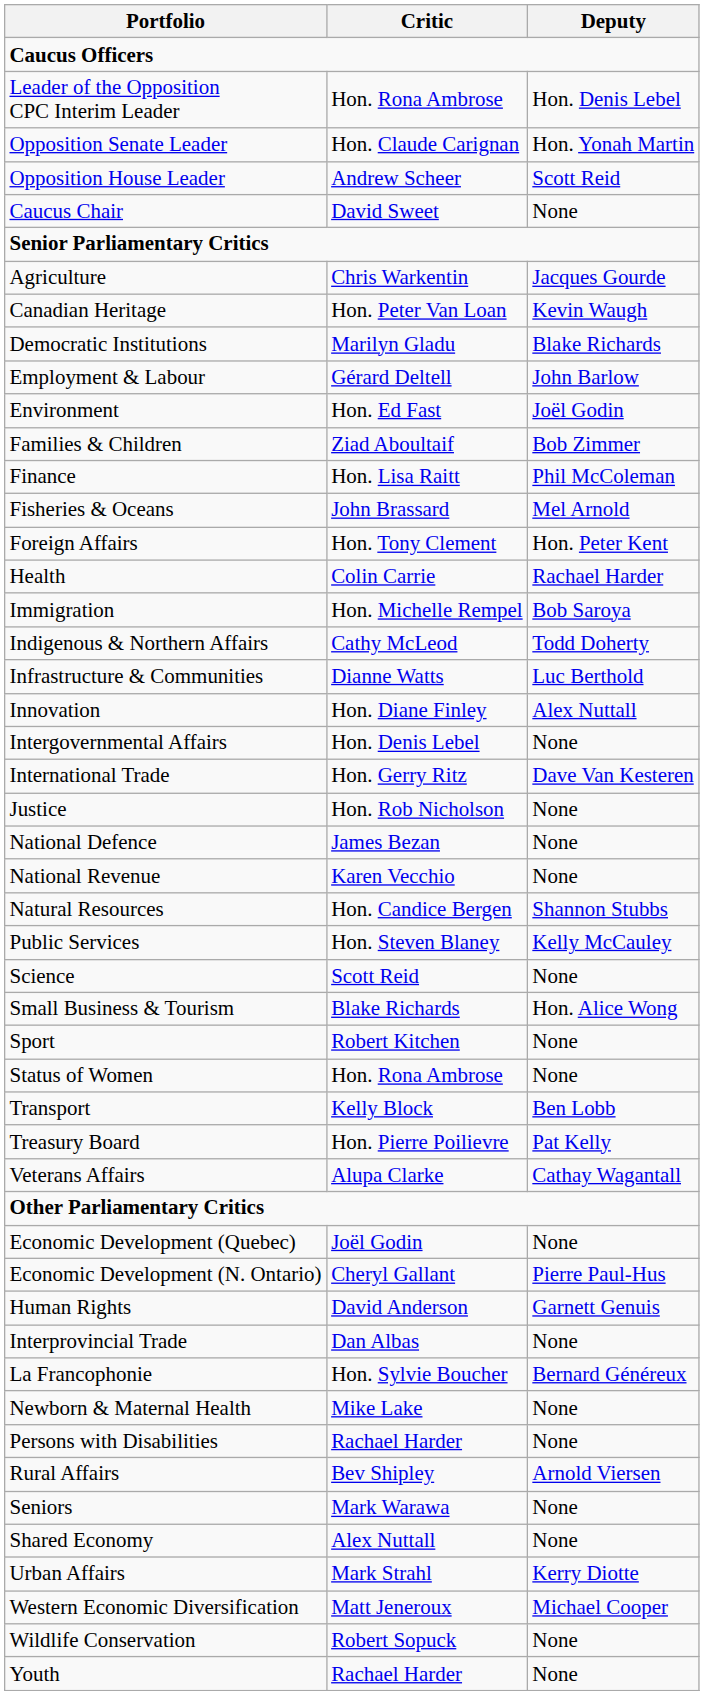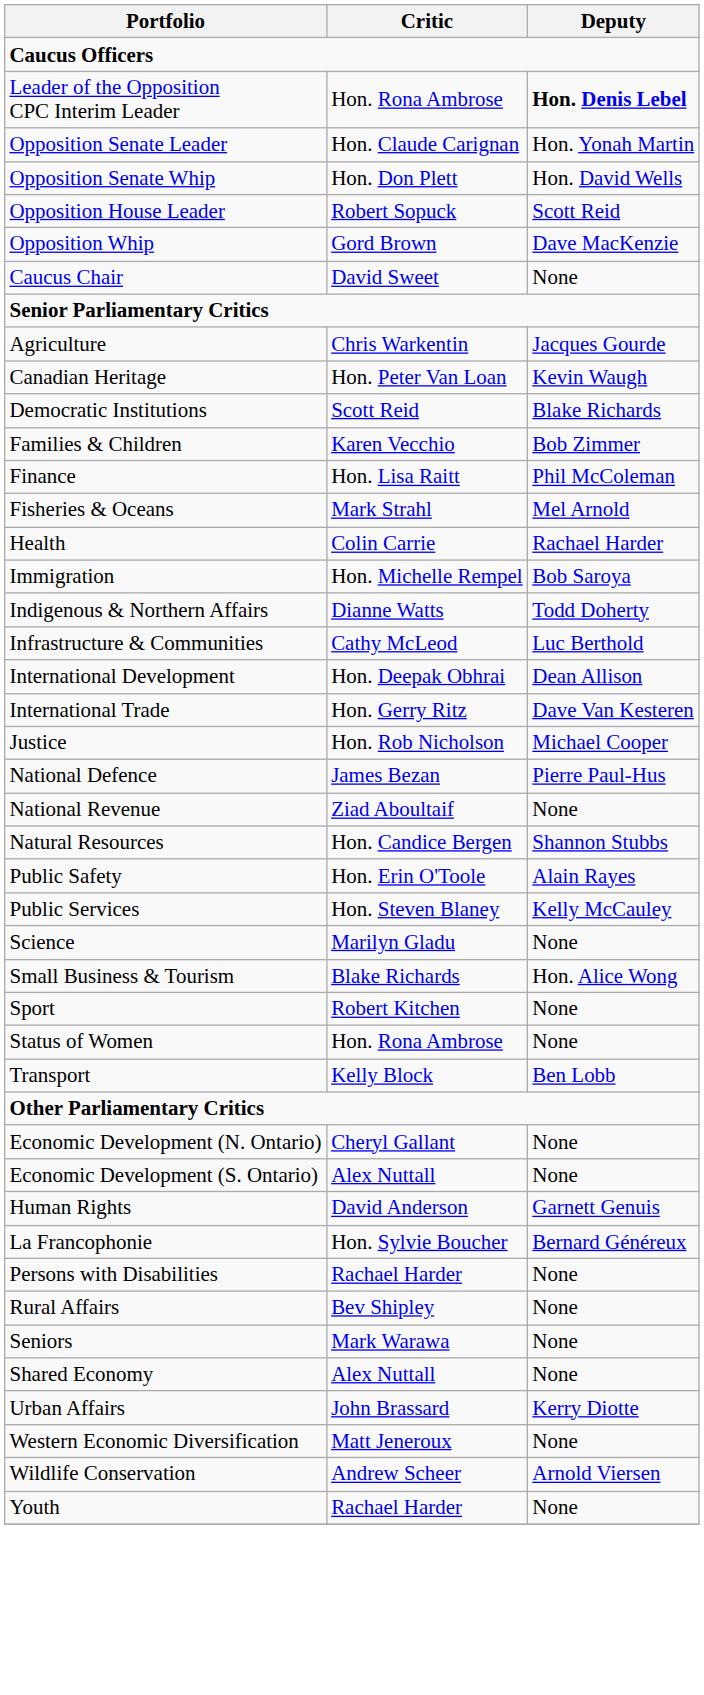 <table class="wikitable collapsible collapsed">
 <tr>
 <th>Portfolio</th>
 <th>Critic</th>
 <th>Deputy</th>
 </tr>
 <tr>
 <td colspan="3"><strong>Caucus Officers</strong></td>
 </tr>
 <tr>
 <td><a href='#'>Leader of the Opposition</a><br>CPC Interim Leader</td>
 <td>Hon. <a href='#'>Rona Ambrose</a></td>
-<td>Hon. <a href='#'>Denis Lebel</a></td>
+<td><strong>Hon. <a href='#'>Denis Lebel</a></strong></td>
 </tr>
 <tr>
 <td><a href='#'>Opposition Senate Leader</a></td>
 <td>Hon. <a href='#'>Claude Carignan</a></td>
 <td>Hon. <a href='#'>Yonah Martin</a></td>
 </tr>
 <tr>
+<td><a href='#'>Opposition Senate Whip</a></td>
+<td>Hon. <a href='#'>Don Plett</a></td>
+<td>Hon. <a href='#'>David Wells</a></td>
+</tr>
+<tr>
 <td><a href='#'>Opposition House Leader</a></td>
-<td><a href='#'>Andrew Scheer</a></td>
+<td><a href='#'>Robert Sopuck</a></td>
 <td><a href='#'>Scott Reid</a></td>
+</tr>
+<tr>
+<td><a href='#'>Opposition Whip</a></td>
+<td><a href='#'>Gord Brown</a></td>
+<td><a href='#'>Dave MacKenzie</a></td>
 </tr>
 <tr>
 <td><a href='#'>Caucus Chair</a></td>
 <td><a href='#'>David Sweet</a></td>
 <td>None</td>
 </tr>
 <tr>
 <td colspan="3"><strong>Senior Parliamentary Critics</strong></td>
 </tr>
 <tr>
 <td>Agriculture</td>
 <td><a href='#'>Chris Warkentin</a></td>
 <td><a href='#'>Jacques Gourde</a></td>
 </tr>
 <tr>
 <td>Canadian Heritage</td>
 <td>Hon. <a href='#'>Peter Van Loan</a></td>
 <td><a href='#'>Kevin Waugh</a></td>
 </tr>
 <tr>
 <td>Democratic Institutions</td>
-<td><a href='#'>Marilyn Gladu</a></td>
+<td><a href='#'>Scott Reid</a></td>
 <td><a href='#'>Blake Richards</a></td>
 </tr>
 <tr>
-<td>Employment & Labour</td>
-<td><a href='#'>Gérard Deltell</a></td>
-<td><a href='#'>John Barlow</a></td>
-</tr>
-<tr>
-<td>Environment</td>
-<td>Hon. <a href='#'>Ed Fast</a></td>
-<td><a href='#'>Joël Godin</a></td>
-</tr>
-<tr>
 <td>Families & Children</td>
-<td><a href='#'>Ziad Aboultaif</a></td>
+<td><a href='#'>Karen Vecchio</a></td>
 <td><a href='#'>Bob Zimmer</a></td>
 </tr>
 <tr>
 <td>Finance</td>
 <td>Hon. <a href='#'>Lisa Raitt</a></td>
 <td><a href='#'>Phil McColeman</a></td>
 </tr>
 <tr>
 <td>Fisheries & Oceans</td>
-<td><a href='#'>John Brassard</a></td>
+<td><a href='#'>Mark Strahl</a></td>
 <td><a href='#'>Mel Arnold</a></td>
-</tr>
-<tr>
-<td>Foreign Affairs</td>
-<td>Hon. <a href='#'>Tony Clement</a></td>
-<td>Hon. <a href='#'>Peter Kent</a></td>
 </tr>
 <tr>
 <td>Health</td>
 <td><a href='#'>Colin Carrie</a></td>
 <td><a href='#'>Rachael Harder</a></td>
 </tr>
 <tr>
 <td>Immigration</td>
 <td>Hon. <a href='#'>Michelle Rempel</a></td>
 <td><a href='#'>Bob Saroya</a></td>
 </tr>
 <tr>
 <td>Indigenous & Northern Affairs</td>
-<td><a href='#'>Cathy McLeod</a></td>
+<td><a href='#'>Dianne Watts</a></td>
 <td><a href='#'>Todd Doherty</a></td>
 </tr>
 <tr>
 <td>Infrastructure & Communities</td>
-<td><a href='#'>Dianne Watts</a></td>
+<td><a href='#'>Cathy McLeod</a></td>
 <td><a href='#'>Luc Berthold</a></td>
 </tr>
 <tr>
-<td>Innovation</td>
-<td>Hon. <a href='#'>Diane Finley</a></td>
-<td><a href='#'>Alex Nuttall</a></td>
-</tr>
-<tr>
-<td>Intergovernmental Affairs</td>
-<td>Hon. <a href='#'>Denis Lebel</a></td>
-<td>None</td>
+<td>International Development</td>
+<td>Hon. <a href='#'>Deepak Obhrai</a></td>
+<td><a href='#'>Dean Allison</a></td>
 </tr>
 <tr>
 <td>International Trade</td>
 <td>Hon. <a href='#'>Gerry Ritz</a></td>
 <td><a href='#'>Dave Van Kesteren</a></td>
 </tr>
 <tr>
 <td>Justice</td>
 <td>Hon. <a href='#'>Rob Nicholson</a></td>
-<td>None</td>
+<td><a href='#'>Michael Cooper</a></td>
 </tr>
 <tr>
 <td>National Defence</td>
 <td><a href='#'>James Bezan</a></td>
-<td>None</td>
+<td><a href='#'>Pierre Paul-Hus</a></td>
 </tr>
 <tr>
 <td>National Revenue</td>
-<td><a href='#'>Karen Vecchio</a></td>
+<td><a href='#'>Ziad Aboultaif</a></td>
 <td>None</td>
 </tr>
 <tr>
 <td>Natural Resources</td>
 <td>Hon. <a href='#'>Candice Bergen</a></td>
 <td><a href='#'>Shannon Stubbs</a></td>
 </tr>
 <tr>
+<td>Public Safety</td>
+<td>Hon. <a href='#'>Erin O'Toole</a></td>
+<td><a href='#'>Alain Rayes</a></td>
+</tr>
+<tr>
 <td>Public Services</td>
 <td>Hon. <a href='#'>Steven Blaney</a></td>
 <td><a href='#'>Kelly McCauley</a></td>
 </tr>
 <tr>
 <td>Science</td>
-<td><a href='#'>Scott Reid</a></td>
+<td><a href='#'>Marilyn Gladu</a></td>
 <td>None</td>
 </tr>
 <tr>
 <td>Small Business & Tourism</td>
 <td><a href='#'>Blake Richards</a></td>
 <td>Hon. <a href='#'>Alice Wong</a></td>
 </tr>
 <tr>
 <td>Sport</td>
 <td><a href='#'>Robert Kitchen</a></td>
 <td>None</td>
 </tr>
 <tr>
 <td>Status of Women</td>
 <td>Hon. <a href='#'>Rona Ambrose</a></td>
 <td>None</td>
 </tr>
 <tr>
 <td>Transport</td>
 <td><a href='#'>Kelly Block</a></td>
 <td><a href='#'>Ben Lobb</a></td>
 </tr>
 <tr>
-<td>Treasury Board</td>
-<td>Hon. <a href='#'>Pierre Poilievre</a></td>
-<td><a href='#'>Pat Kelly</a></td>
-</tr>
-<tr>
-<td>Veterans Affairs</td>
-<td><a href='#'>Alupa Clarke</a></td>
-<td><a href='#'>Cathay Wagantall</a></td>
-</tr>
-<tr>
 <td colspan="3"><strong>Other Parliamentary Critics</strong></td>
-</tr>
-<tr>
-<td>Economic Development (Quebec)</td>
-<td><a href='#'>Joël Godin</a></td>
-<td>None</td>
 </tr>
 <tr>
 <td>Economic Development (N. Ontario)</td>
 <td><a href='#'>Cheryl Gallant</a></td>
-<td><a href='#'>Pierre Paul-Hus</a></td>
+<td>None</td>
+</tr>
+<tr>
+<td>Economic Development (S. Ontario)</td>
+<td><a href='#'>Alex Nuttall</a></td>
+<td>None</td>
 </tr>
 <tr>
 <td>Human Rights</td>
 <td><a href='#'>David Anderson</a></td>
 <td><a href='#'>Garnett Genuis</a></td>
 </tr>
 <tr>
-<td>Interprovincial Trade</td>
-<td><a href='#'>Dan Albas</a></td>
-<td>None</td>
-</tr>
-<tr>
 <td>La Francophonie</td>
 <td>Hon. <a href='#'>Sylvie Boucher</a></td>
 <td><a href='#'>Bernard Généreux</a></td>
-</tr>
-<tr>
-<td>Newborn & Maternal Health</td>
-<td><a href='#'>Mike Lake</a></td>
-<td>None</td>
 </tr>
 <tr>
 <td>Persons with Disabilities</td>
 <td><a href='#'>Rachael Harder</a></td>
 <td>None</td>
 </tr>
 <tr>
 <td>Rural Affairs</td>
 <td><a href='#'>Bev Shipley</a></td>
-<td><a href='#'>Arnold Viersen</a></td>
+<td>None</td>
 </tr>
 <tr>
 <td>Seniors</td>
 <td><a href='#'>Mark Warawa</a></td>
 <td>None</td>
 </tr>
 <tr>
 <td>Shared Economy</td>
 <td><a href='#'>Alex Nuttall</a></td>
 <td>None</td>
 </tr>
 <tr>
 <td>Urban Affairs</td>
-<td><a href='#'>Mark Strahl</a></td>
+<td><a href='#'>John Brassard</a></td>
 <td><a href='#'>Kerry Diotte</a></td>
 </tr>
 <tr>
 <td>Western Economic Diversification</td>
 <td><a href='#'>Matt Jeneroux</a></td>
-<td><a href='#'>Michael Cooper</a></td>
+<td>None</td>
 </tr>
 <tr>
 <td>Wildlife Conservation</td>
-<td><a href='#'>Robert Sopuck</a></td>
-<td>None</td>
+<td><a href='#'>Andrew Scheer</a></td>
+<td><a href='#'>Arnold Viersen</a></td>
 </tr>
 <tr>
 <td>Youth</td>
 <td><a href='#'>Rachael Harder</a></td>
 <td>None</td>
 </tr>
 <tr>
 </tr>
 </table>
